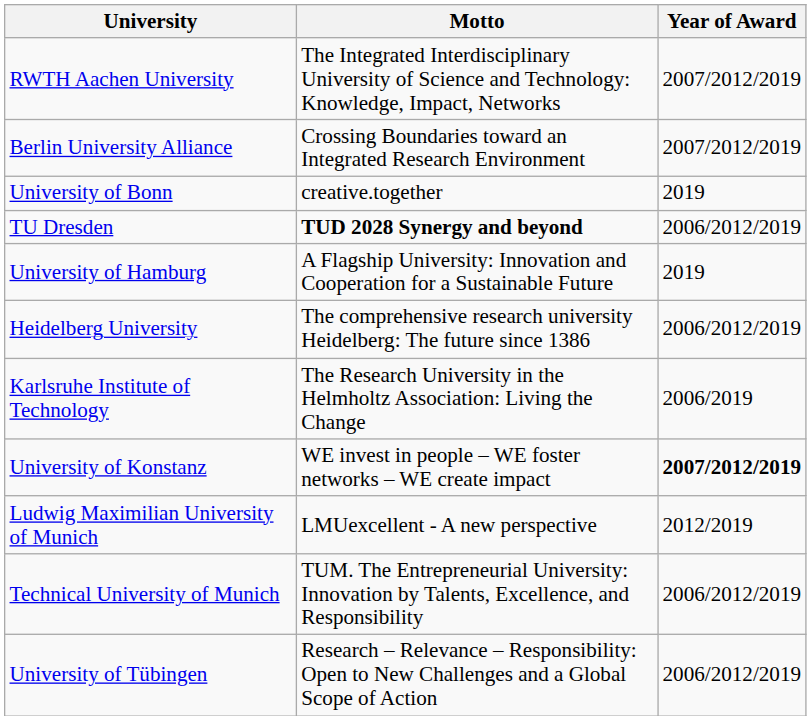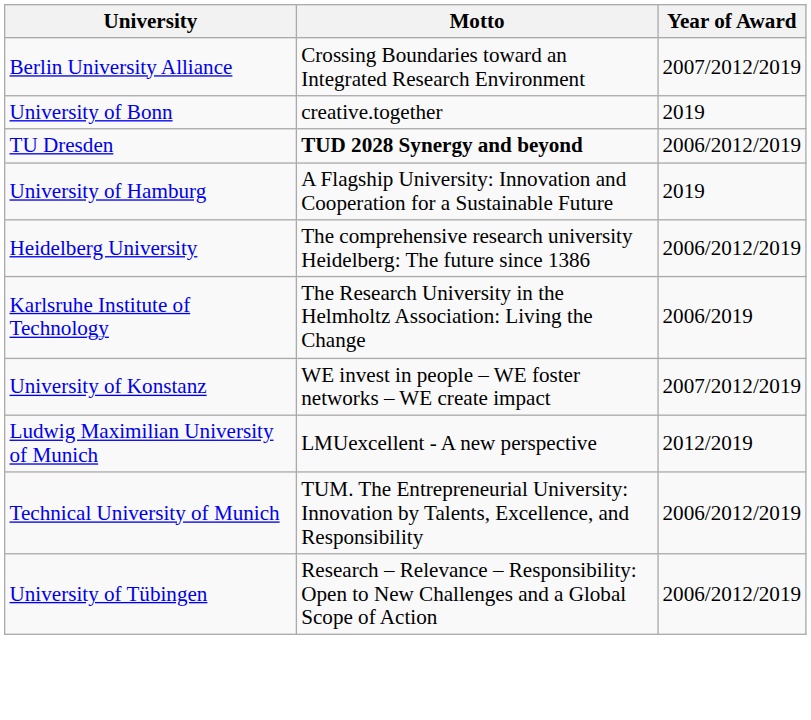 <table class="wikitable">
 <tr>
 <th class="hintergrundfarbe10" width="45%">University</th>
 <th class="hintergrundfarbe9" width="65%">Motto</th>
 <th class="hintergrundfarbe9" width="65%">Year of Award</th>
-</tr>
-<tr>
-<td><a href='#'>RWTH Aachen University</a></td>
-<td>The Integrated Interdisciplinary University of Science and Technology: Knowledge, Impact, Networks</td>
-<td>2007/2012/2019</td>
 </tr>
 <tr>
 <td><a href='#'>Berlin University Alliance</a></td>
 <td>Crossing Boundaries toward an Integrated Research Environment</td>
 <td>2007/2012/2019</td>
 </tr>
 <tr>
 <td><a href='#'>University of Bonn</a></td>
 <td>creative.together</td>
 <td>2019</td>
 </tr>
 <tr>
 <td><a href='#'>TU Dresden</a></td>
 <td><strong>TUD 2028 Synergy and beyond</strong></td>
 <td>2006/2012/2019</td>
 </tr>
 <tr>
 <td><a href='#'>University of Hamburg</a></td>
 <td>A Flagship University: Innovation and Cooperation for a Sustainable Future</td>
 <td>2019</td>
 </tr>
 <tr>
 <td><a href='#'>Heidelberg University</a></td>
 <td>The comprehensive research university Heidelberg: The future since 1386</td>
 <td>2006/2012/2019</td>
 </tr>
 <tr>
 <td><a href='#'>Karlsruhe Institute of Technology</a></td>
 <td>The Research University in the Helmholtz Association: Living the Change</td>
 <td>2006/2019</td>
 </tr>
 <tr>
 <td><a href='#'>University of Konstanz</a></td>
 <td>WE invest in people – WE foster networks – WE create impact</td>
-<td><strong>2007/2012/2019</strong></td>
+<td>2007/2012/2019</td>
 </tr>
 <tr>
 <td><a href='#'>Ludwig Maximilian University of Munich</a></td>
 <td>LMUexcellent - A new perspective</td>
 <td>2012/2019</td>
 </tr>
 <tr>
 <td><a href='#'>Technical University of Munich</a></td>
 <td>TUM. The Entrepreneurial University: Innovation by Talents, Excellence, and Responsibility</td>
 <td>2006/2012/2019</td>
 </tr>
 <tr>
 <td><a href='#'>University of Tübingen</a></td>
 <td>Research – Relevance – Responsibility: Open to New Challenges and a Global Scope of Action</td>
 <td>2006/2012/2019</td>
 </tr>
 </table>
